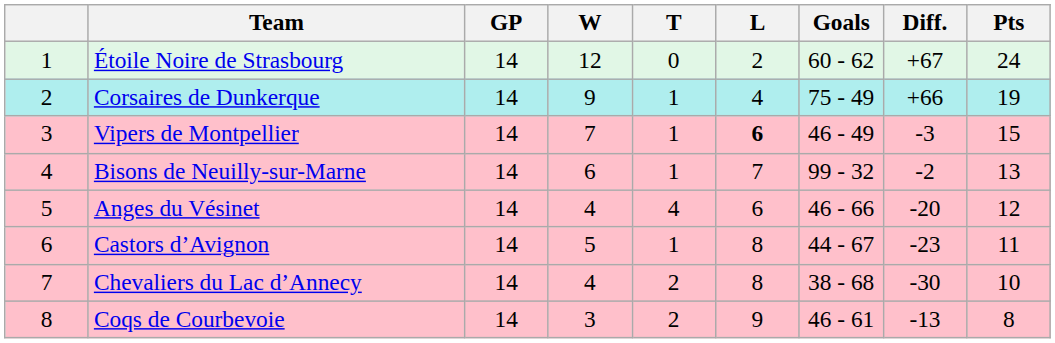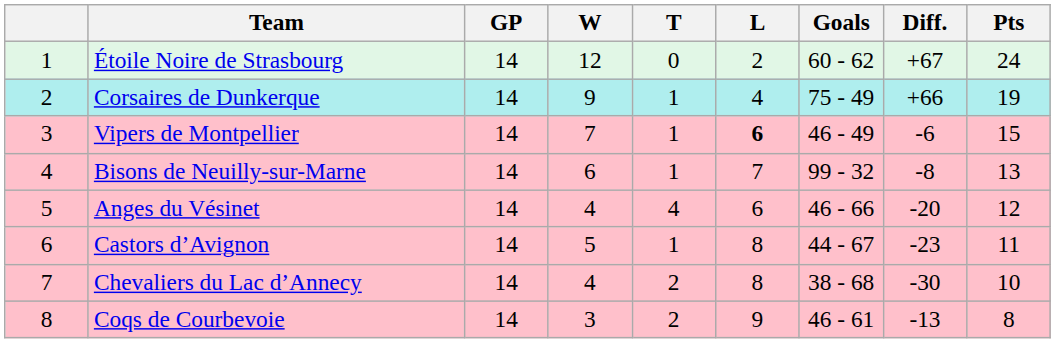 <table class="wikitable">
 <tr>
 <th width="50"></th>
 <th width="250">Team</th>
 <th width="50">GP</th>
 <th width="50">W</th>
 <th width="50">T</th>
 <th width="50">L</th>
 <th width="50">Goals</th>
 <th width="50">Diff.</th>
 <th width="50">Pts</th>
 </tr>
 <tr align="center" bgcolor=#E1F7E6>
 <td>1</td>
 <td align="left"><a href='#'>Étoile Noire de Strasbourg</a></td>
 <td>14</td>
 <td>12</td>
 <td>0</td>
 <td>2</td>
 <td>60 - 62</td>
 <td>+67</td>
 <td>24</td>
 </tr>
 <tr align="center" bgcolor="#AFEEEE">
 <td>2</td>
 <td align="left"><a href='#'>Corsaires de Dunkerque</a></td>
 <td>14</td>
 <td>9</td>
 <td>1</td>
 <td>4</td>
 <td>75 - 49</td>
 <td>+66</td>
 <td>19</td>
 </tr>
 <tr align="center" bgcolor=#FFC0CB>
 <td>3</td>
 <td align="left"><a href='#'>Vipers de Montpellier</a></td>
 <td>14</td>
 <td>7</td>
 <td>1</td>
 <td><strong>6</strong></td>
 <td>46 - 49</td>
-<td>-3</td>
+<td>-6</td>
 <td>15</td>
 </tr>
 <tr align="center" bgcolor=#FFC0CB>
 <td>4</td>
 <td align="left"><a href='#'>Bisons de Neuilly-sur-Marne</a></td>
 <td>14</td>
 <td>6</td>
 <td>1</td>
 <td>7</td>
 <td>99 - 32</td>
-<td>-2</td>
+<td>-8</td>
 <td>13</td>
 </tr>
 <tr align="center" bgcolor=#FFC0CB>
 <td>5</td>
 <td align="left"><a href='#'>Anges du Vésinet</a></td>
 <td>14</td>
 <td>4</td>
 <td>4</td>
 <td>6</td>
 <td>46 - 66</td>
 <td>-20</td>
 <td>12</td>
 </tr>
 <tr align="center" bgcolor=#FFC0CB>
 <td>6</td>
 <td align="left"><a href='#'>Castors d’Avignon</a></td>
 <td>14</td>
 <td>5</td>
 <td>1</td>
 <td>8</td>
 <td>44 - 67</td>
 <td>-23</td>
 <td>11</td>
 </tr>
 <tr align="center" bgcolor=#FFC0CB>
 <td>7</td>
 <td align="left"><a href='#'>Chevaliers du Lac d’Annecy</a></td>
 <td>14</td>
 <td>4</td>
 <td>2</td>
 <td>8</td>
 <td>38 - 68</td>
 <td>-30</td>
 <td>10</td>
 </tr>
 <tr align="center" bgcolor=#FFC0CB>
 <td>8</td>
 <td align="left"><a href='#'>Coqs de Courbevoie</a></td>
 <td>14</td>
 <td>3</td>
 <td>2</td>
 <td>9</td>
 <td>46 - 61</td>
 <td>-13</td>
 <td>8</td>
 </tr>
 </table>
